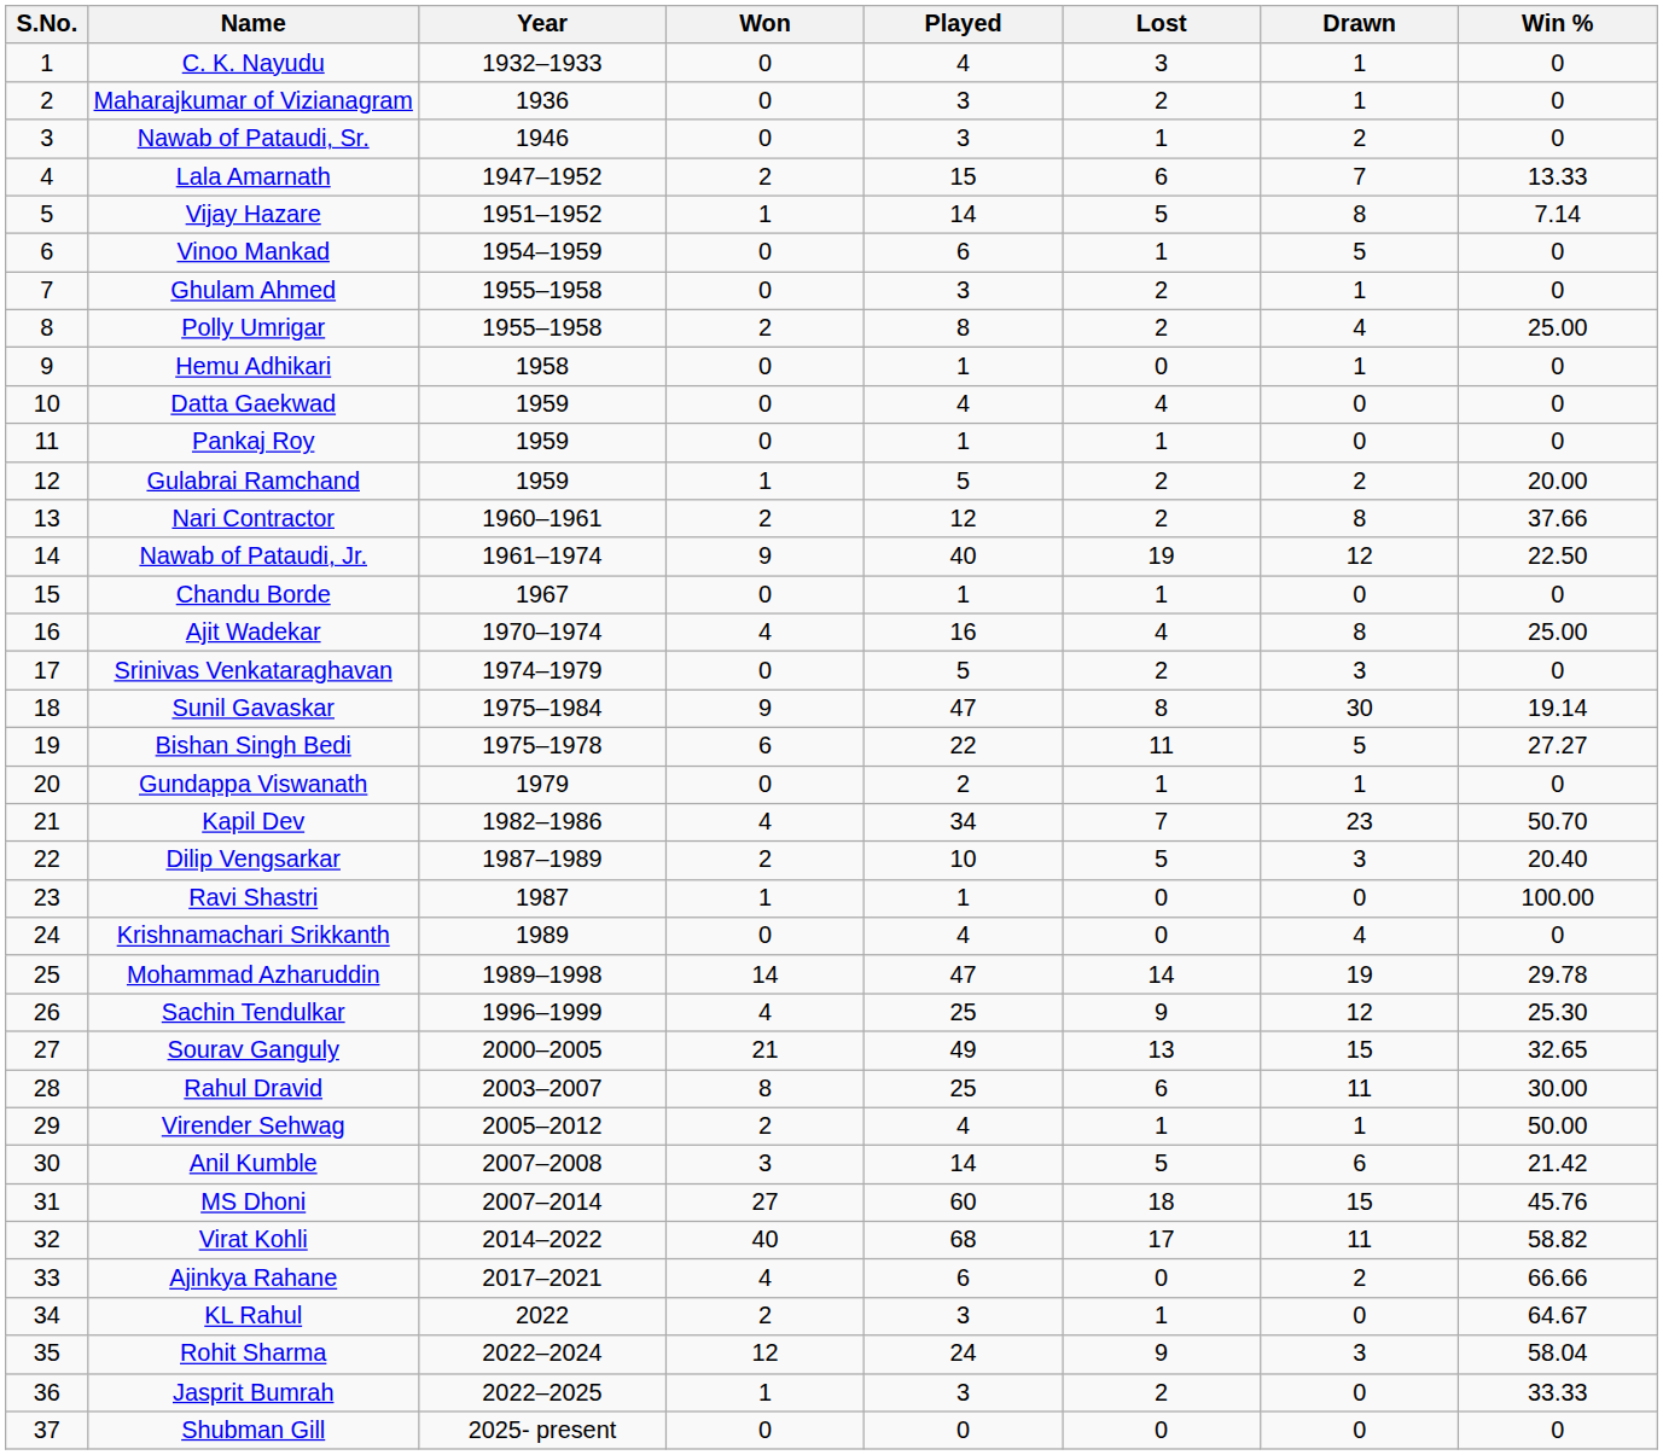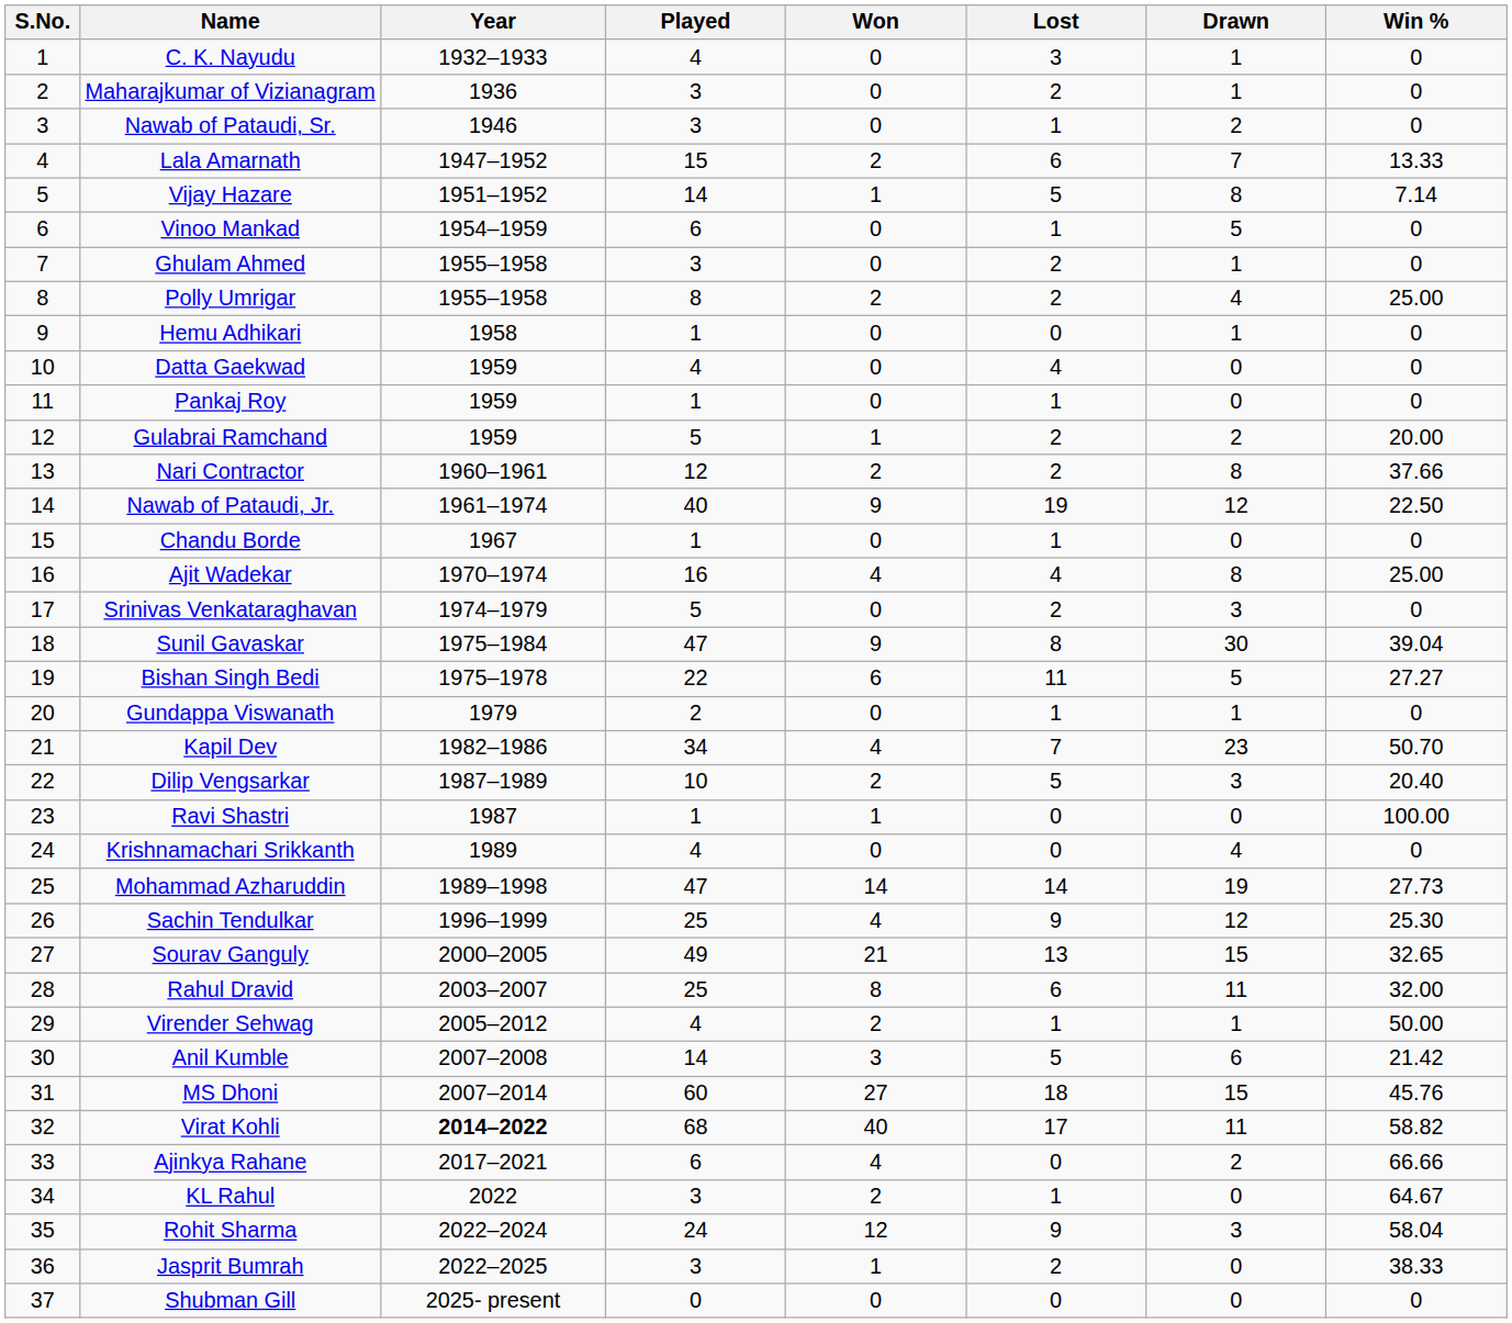 <table class="wikitable plainrowheaders sortable" style="text-align:center">
 <tr>
 <th scope="col" width=5%>S.No.</th>
 <th scope="col" width=20%>Name</th>
 <th scope="col" width=15%>Year</th>
+<th scope="col" width=12%>Played</th>
 <th scope="col" width=12%>Won</th>
-<th scope="col" width=12%>Played</th>
 <th scope="col" width=12%>Lost</th>
 <th scope="col" width=12%>Drawn</th>
 <th scope="col" width=12%>Win %</th>
 </tr>
 <tr>
 <td>1</td>
 <td scope="row"><a href='#'>C. K. Nayudu</a></td>
 <td>1932–1933</td>
+<td>4</td>
 <td>0</td>
-<td>4</td>
 <td>3</td>
 <td>1</td>
 <td>0</td>
 </tr>
 <tr>
 <td>2</td>
 <td scope="row"><a href='#'>Maharajkumar of Vizianagram</a></td>
 <td>1936</td>
+<td>3</td>
 <td>0</td>
-<td>3</td>
 <td>2</td>
 <td>1</td>
 <td>0</td>
 </tr>
 <tr>
 <td>3</td>
 <td scope="row"><a href='#'>Nawab of Pataudi, Sr.</a></td>
 <td>1946</td>
+<td>3</td>
 <td>0</td>
-<td>3</td>
 <td>1</td>
 <td>2</td>
 <td>0</td>
 </tr>
 <tr>
 <td>4</td>
 <td><a href='#'>Lala Amarnath</a></td>
 <td>1947–1952</td>
+<td>15</td>
 <td>2</td>
-<td>15</td>
 <td>6</td>
 <td>7</td>
 <td>13.33</td>
 </tr>
 <tr>
 <td>5</td>
 <td scope="row"><a href='#'>Vijay Hazare</a></td>
 <td>1951–1952</td>
+<td>14</td>
 <td>1</td>
-<td>14</td>
 <td>5</td>
 <td>8</td>
 <td>7.14</td>
 </tr>
 <tr>
 <td>6</td>
 <td scope="row"><a href='#'>Vinoo Mankad</a></td>
 <td>1954–1959</td>
+<td>6</td>
 <td>0</td>
-<td>6</td>
 <td>1</td>
 <td>5</td>
 <td>0</td>
 </tr>
 <tr>
 <td>7</td>
 <td scope="row"><a href='#'>Ghulam Ahmed</a></td>
 <td>1955–1958</td>
+<td>3</td>
 <td>0</td>
-<td>3</td>
 <td>2</td>
 <td>1</td>
 <td>0</td>
 </tr>
 <tr>
 <td>8</td>
 <td scope="row"><a href='#'>Polly Umrigar</a></td>
 <td>1955–1958</td>
+<td>8</td>
 <td>2</td>
-<td>8</td>
 <td>2</td>
 <td>4</td>
 <td>25.00</td>
 </tr>
 <tr>
 <td>9</td>
 <td scope="row"><a href='#'>Hemu Adhikari</a></td>
 <td>1958</td>
+<td>1</td>
 <td>0</td>
-<td>1</td>
 <td>0</td>
 <td>1</td>
 <td>0</td>
 </tr>
 <tr>
 <td>10</td>
 <td scope="row"><a href='#'>Datta Gaekwad</a></td>
 <td>1959</td>
+<td>4</td>
 <td>0</td>
-<td>4</td>
 <td>4</td>
 <td>0</td>
 <td>0</td>
 </tr>
 <tr>
 <td>11</td>
 <td scope="row"><a href='#'>Pankaj Roy</a></td>
 <td>1959</td>
+<td>1</td>
 <td>0</td>
-<td>1</td>
 <td>1</td>
 <td>0</td>
 <td>0</td>
 </tr>
 <tr>
 <td>12</td>
 <td scope="row"><a href='#'>Gulabrai Ramchand</a></td>
 <td>1959</td>
+<td>5</td>
 <td>1</td>
-<td>5</td>
 <td>2</td>
 <td>2</td>
 <td>20.00</td>
 </tr>
 <tr>
 <td>13</td>
 <td scope="row"><a href='#'>Nari Contractor</a></td>
 <td>1960–1961</td>
+<td>12</td>
 <td>2</td>
-<td>12</td>
 <td>2</td>
 <td>8</td>
 <td>37.66</td>
 </tr>
 <tr>
 <td>14</td>
 <td scope="row"><a href='#'>Nawab of Pataudi, Jr.</a></td>
 <td>1961–1974</td>
+<td>40</td>
 <td>9</td>
-<td>40</td>
 <td>19</td>
 <td>12</td>
 <td>22.50</td>
 </tr>
 <tr>
 <td>15</td>
 <td scope="row"><a href='#'>Chandu Borde</a></td>
 <td>1967</td>
+<td>1</td>
 <td>0</td>
-<td>1</td>
 <td>1</td>
 <td>0</td>
 <td>0</td>
 </tr>
 <tr>
 <td>16</td>
 <td scope="row"><a href='#'>Ajit Wadekar</a></td>
 <td>1970–1974</td>
+<td>16</td>
 <td>4</td>
-<td>16</td>
 <td>4</td>
 <td>8</td>
 <td>25.00</td>
 </tr>
 <tr>
 <td>17</td>
 <td scope="row"><a href='#'>Srinivas Venkataraghavan</a></td>
 <td>1974–1979</td>
+<td>5</td>
 <td>0</td>
-<td>5</td>
 <td>2</td>
 <td>3</td>
 <td>0</td>
 </tr>
 <tr>
 <td>18</td>
 <td scope="row"><a href='#'>Sunil Gavaskar</a></td>
 <td>1975–1984</td>
+<td>47</td>
 <td>9</td>
-<td>47</td>
 <td>8</td>
 <td>30</td>
-<td>19.14</td>
+<td>39.04</td>
 </tr>
 <tr>
 <td>19</td>
 <td scope="row"><a href='#'>Bishan Singh Bedi</a></td>
 <td>1975–1978</td>
+<td>22</td>
 <td>6</td>
-<td>22</td>
 <td>11</td>
 <td>5</td>
 <td>27.27</td>
 </tr>
 <tr>
 <td>20</td>
 <td scope="row"><a href='#'>Gundappa Viswanath</a></td>
 <td>1979</td>
+<td>2</td>
 <td>0</td>
-<td>2</td>
 <td>1</td>
 <td>1</td>
 <td>0</td>
 </tr>
 <tr>
 <td>21</td>
 <td scope="row"><a href='#'>Kapil Dev</a></td>
 <td>1982–1986</td>
+<td>34</td>
 <td>4</td>
-<td>34</td>
 <td>7</td>
 <td>23</td>
 <td>50.70</td>
 </tr>
 <tr>
 <td>22</td>
 <td scope="row"><a href='#'>Dilip Vengsarkar</a></td>
 <td>1987–1989</td>
+<td>10</td>
 <td>2</td>
-<td>10</td>
 <td>5</td>
 <td>3</td>
 <td>20.40</td>
 </tr>
 <tr>
 <td>23</td>
 <td scope="row"><a href='#'>Ravi Shastri</a></td>
 <td>1987</td>
 <td>1</td>
 <td>1</td>
 <td>0</td>
 <td>0</td>
 <td>100.00</td>
 </tr>
 <tr>
 <td>24</td>
 <td scope="row"><a href='#'>Krishnamachari Srikkanth</a></td>
 <td>1989</td>
+<td>4</td>
 <td>0</td>
-<td>4</td>
 <td>0</td>
 <td>4</td>
 <td>0</td>
 </tr>
 <tr>
 <td>25</td>
 <td scope="row"><a href='#'>Mohammad Azharuddin</a></td>
 <td>1989–1998</td>
-<td>14</td>
 <td>47</td>
 <td>14</td>
+<td>14</td>
 <td>19</td>
-<td>29.78</td>
+<td>27.73</td>
 </tr>
 <tr>
 <td>26</td>
 <td scope="row"><a href='#'>Sachin Tendulkar</a></td>
 <td>1996–1999</td>
+<td>25</td>
 <td>4</td>
-<td>25</td>
 <td>9</td>
 <td>12</td>
 <td>25.30</td>
 </tr>
 <tr>
 <td>27</td>
 <td scope="row"><a href='#'>Sourav Ganguly</a></td>
 <td>2000–2005</td>
+<td>49</td>
 <td>21</td>
-<td>49</td>
 <td>13</td>
 <td>15</td>
 <td>32.65</td>
 </tr>
 <tr>
 <td>28</td>
 <td scope="row"><a href='#'>Rahul Dravid</a></td>
 <td>2003–2007</td>
+<td>25</td>
 <td>8</td>
-<td>25</td>
 <td>6</td>
 <td>11</td>
-<td>30.00</td>
+<td>32.00</td>
 </tr>
 <tr>
 <td>29</td>
 <td scope="row"><a href='#'>Virender Sehwag</a></td>
 <td>2005–2012</td>
+<td>4</td>
 <td>2</td>
-<td>4</td>
 <td>1</td>
 <td>1</td>
 <td>50.00</td>
 </tr>
 <tr>
 <td>30</td>
 <td scope="row"><a href='#'>Anil Kumble</a></td>
 <td>2007–2008</td>
+<td>14</td>
 <td>3</td>
-<td>14</td>
 <td>5</td>
 <td>6</td>
 <td>21.42</td>
 </tr>
 <tr>
 <td>31</td>
 <td scope="row"><a href='#'>MS Dhoni</a></td>
 <td>2007–2014</td>
+<td>60</td>
 <td>27</td>
-<td>60</td>
 <td>18</td>
 <td>15</td>
 <td>45.76</td>
 </tr>
 <tr>
 <td>32</td>
 <td scope="row"><a href='#'>Virat Kohli</a></td>
-<td>2014–2022</td>
+<td><strong>2014–2022</strong></td>
+<td>68</td>
 <td>40</td>
-<td>68</td>
 <td>17</td>
 <td>11</td>
 <td>58.82</td>
 </tr>
 <tr>
 <td>33</td>
 <td scope="row"><a href='#'>Ajinkya Rahane</a></td>
 <td>2017–2021</td>
+<td>6</td>
 <td>4</td>
-<td>6</td>
 <td>0</td>
 <td>2</td>
 <td>66.66</td>
 </tr>
 <tr>
 <td>34</td>
 <td scope="row"><a href='#'>KL Rahul</a></td>
 <td>2022</td>
+<td>3</td>
 <td>2</td>
-<td>3</td>
 <td>1</td>
 <td>0</td>
 <td>64.67</td>
 </tr>
 <tr>
 <td>35</td>
 <td scope="row"><a href='#'>Rohit Sharma</a></td>
 <td>2022–2024</td>
+<td>24</td>
 <td>12</td>
-<td>24</td>
 <td>9</td>
 <td>3</td>
 <td>58.04</td>
 </tr>
 <tr>
 <td>36</td>
 <td><a href='#'>Jasprit Bumrah</a></td>
 <td>2022–2025</td>
+<td>3</td>
 <td>1</td>
-<td>3</td>
 <td>2</td>
 <td>0</td>
-<td>33.33</td>
+<td>38.33</td>
 </tr>
 <tr>
 <td>37</td>
 <td scope="row"><a href='#'>Shubman Gill</a></td>
 <td>2025- present</td>
 <td>0</td>
 <td>0</td>
 <td>0</td>
 <td>0</td>
 <td>0</td>
 </tr>
 </table>
